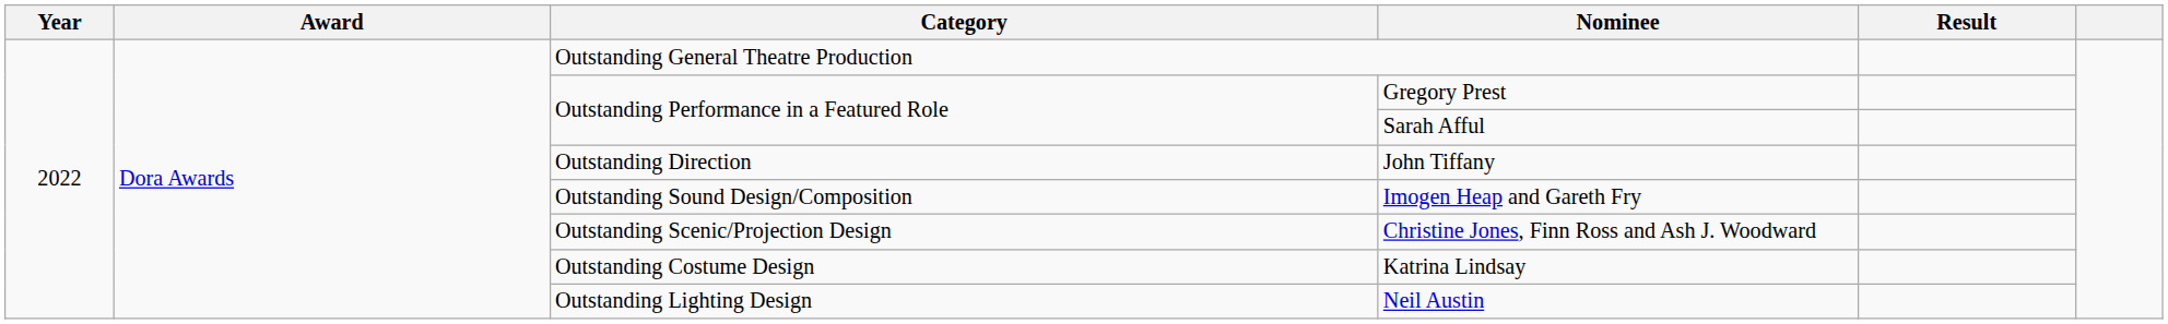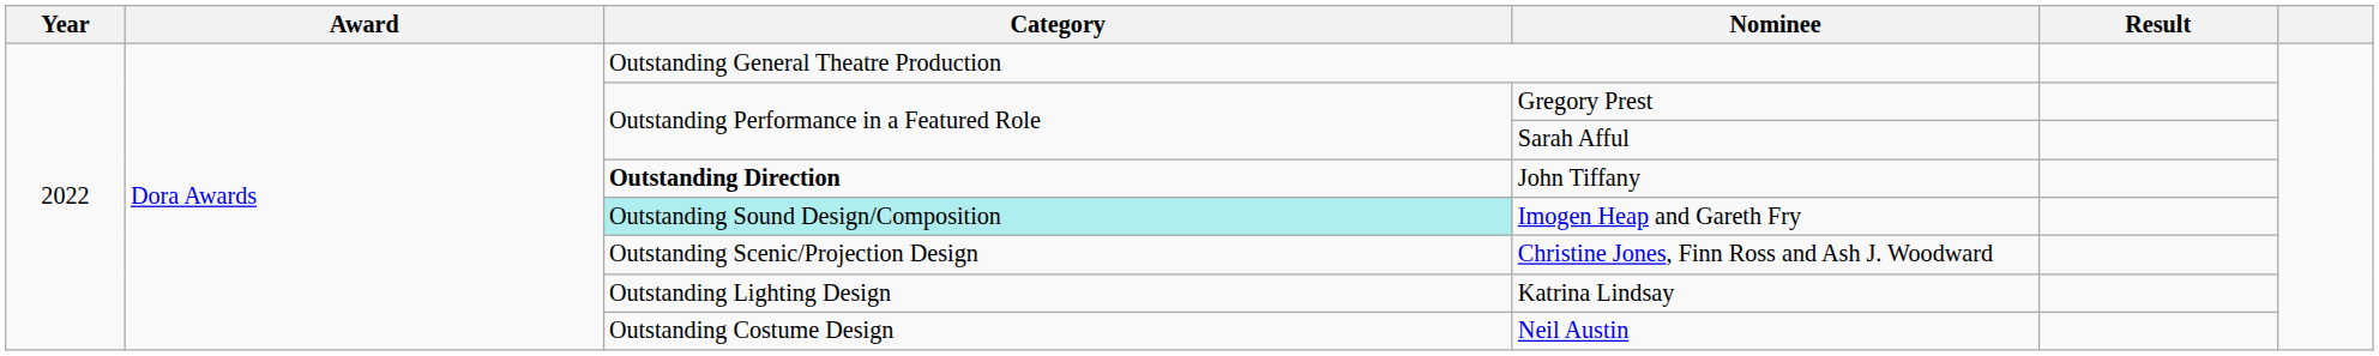 <table class="wikitable sortable" style="width: 99%;">
 <tr>
 <th scope="col" style="width:5%;">Year</th>
 <th scope="col" style="width:20%;">Award</th>
 <th scope="col" style="width:38%;">Category</th>
 <th scope="col" style="width:22%;">Nominee</th>
 <th scope="col" style="width:10%;">Result</th>
 <th scope="col" class="unsortable" style="width:4%;"></th>
 </tr>
 <tr>
 <td rowspan="8" style="text-align:center;">2022</td>
 <td rowspan="8"><a href='#'>Dora Awards</a></td>
 <td colspan="2">Outstanding General Theatre Production</td>
 <td></td>
 <td rowspan="8" style="text-align: center;"></td>
 </tr>
 <tr>
 <td rowspan=2>Outstanding Performance in a Featured Role</td>
 <td>Gregory Prest</td>
 <td></td>
 </tr>
 <tr>
 <td>Sarah Afful</td>
 <td></td>
 </tr>
 <tr>
-<td>Outstanding Direction</td>
+<td><strong>Outstanding Direction</strong></td>
 <td>John Tiffany</td>
 <td></td>
 </tr>
 <tr>
-<td>Outstanding Sound Design/Composition</td>
+<td style="background: paleturquoise;">Outstanding Sound Design/Composition</td>
 <td><a href='#'>Imogen Heap</a> and Gareth Fry</td>
 <td></td>
 </tr>
 <tr>
 <td>Outstanding Scenic/Projection Design</td>
 <td><a href='#'>Christine Jones</a>, Finn Ross and Ash J. Woodward</td>
 <td></td>
 </tr>
 <tr>
-<td>Outstanding Costume Design</td>
+<td>Outstanding Lighting Design</td>
 <td>Katrina Lindsay</td>
 <td></td>
 </tr>
 <tr>
-<td>Outstanding Lighting Design</td>
+<td>Outstanding Costume Design</td>
 <td><a href='#'>Neil Austin</a></td>
 <td></td>
 </tr>
 </table>
